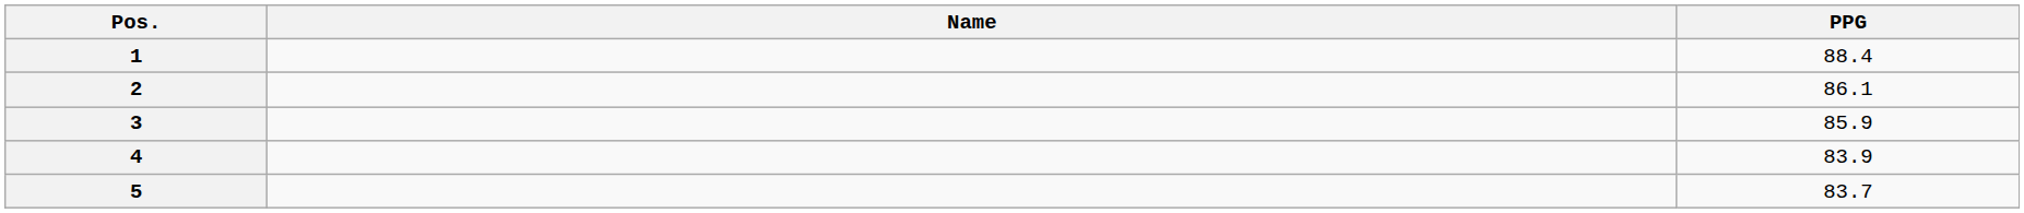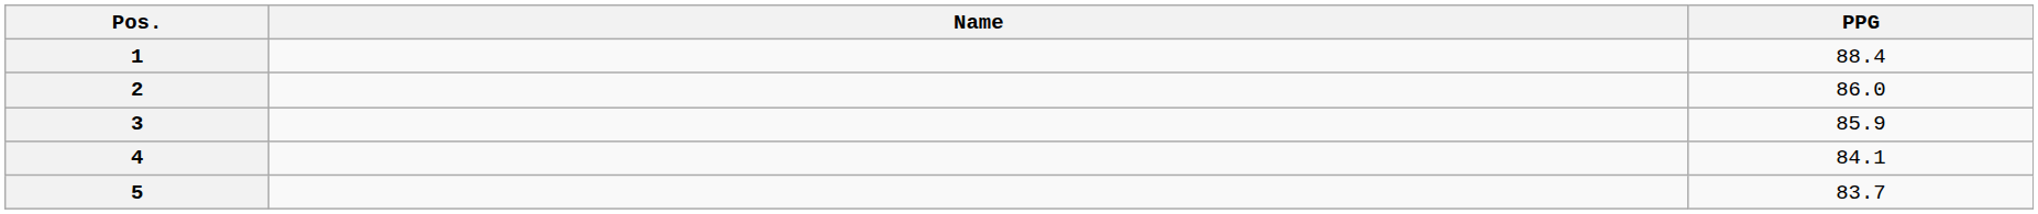 <table class=wikitable width=100% style="text-align:center;">
 <tr>
 <th width="13%">Pos.</th>
 <th width="70%">Name</th>
 <th width="17%">PPG</th>
 </tr>
 <tr>
 <th>1</th>
 <td align=left></td>
 <td>88.4</td>
 </tr>
 <tr>
 <th>2</th>
 <td align=left></td>
-<td>86.1</td>
+<td>86.0</td>
 </tr>
 <tr>
 <th>3</th>
 <td align=left></td>
 <td>85.9</td>
 </tr>
 <tr>
 <th>4</th>
 <td align=left></td>
-<td>83.9</td>
+<td>84.1</td>
 </tr>
 <tr>
 <th>5</th>
 <td align=left></td>
 <td>83.7</td>
 </tr>
 </table>
